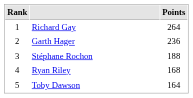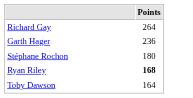 <table cellspacing="1" cellpadding="3" style="border:1px solid #AAAAAA;font-size:86%">
 <tr bgcolor="#E4E4E4">
-<th style="border-bottom:1px solid #AAAAAA" width=10>Rank</th>
 <th style="border-bottom:1px solid #AAAAAA" width=200></th>
 <th style="border-bottom:1px solid #AAAAAA" width=20>Points</th>
 </tr>
 <tr>
-<td align="center">1</td>
 <td> <a href='#'>Richard Gay</a></td>
 <td align=center>264</td>
 </tr>
 <tr>
-<td align="center">2</td>
 <td> <a href='#'>Garth Hager</a></td>
 <td align=center>236</td>
 </tr>
 <tr>
-<td align="center">3</td>
 <td> <a href='#'>Stéphane Rochon</a></td>
-<td align=center>188</td>
+<td align=center>180</td>
 </tr>
 <tr>
-<td align="center">4</td>
 <td> <a href='#'>Ryan Riley</a></td>
-<td align=center>168</td>
+<td align=center><strong>168</strong></td>
 </tr>
 <tr>
-<td align="center">5</td>
 <td> <a href='#'>Toby Dawson</a></td>
 <td align=center>164</td>
 </tr>
 </table>
